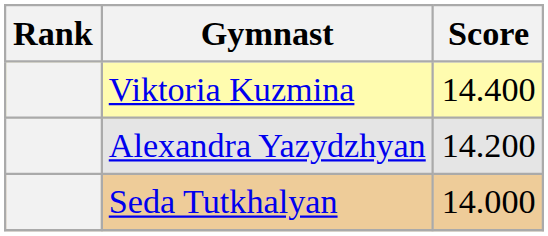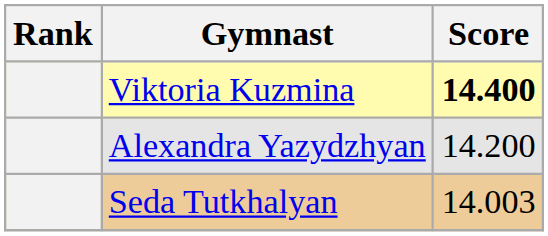 <table class="wikitable sortable" style="text-align:center; font-size:95%">
 <tr>
 <th scope=col>Rank</th>
 <th scope=col>Gymnast</th>
 <th scope=col>Score</th>
 </tr>
 <tr bgcolor=fffcaf>
 <th scope=row style="text-align:center"></th>
 <td align=left><a href='#'>Viktoria Kuzmina</a></td>
-<td>14.400</td>
+<td><strong>14.400</strong></td>
 </tr>
 <tr bgcolor=e5e5e5>
 <th scope=row style="text-align:center"></th>
 <td align=left><a href='#'>Alexandra Yazydzhyan</a></td>
 <td>14.200</td>
 </tr>
 <tr bgcolor=eecc99>
 <th scope=row style="text-align:center"></th>
 <td align=left><a href='#'>Seda Tutkhalyan</a></td>
-<td>14.000</td>
+<td>14.003</td>
 </tr>
 <tr>
 </tr>
 </table>
